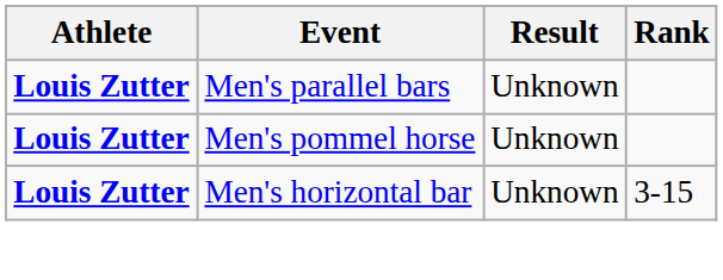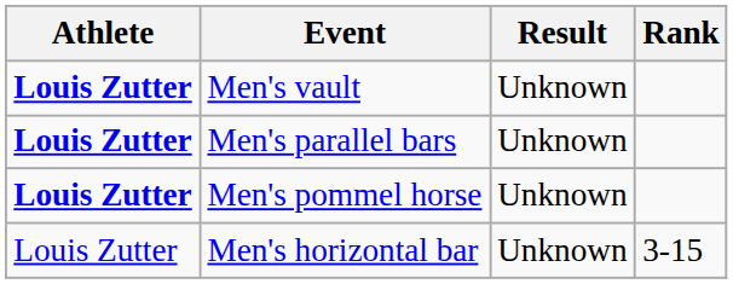 <table class="wikitable" style="font-size:90%">
 <tr>
 <th>Athlete</th>
 <th>Event</th>
 <th>Result</th>
 <th>Rank</th>
+</tr>
+<tr>
+<td><strong><a href='#'>Louis Zutter</a></strong></td>
+<td><a href='#'>Men's vault</a></td>
+<td>Unknown</td>
+<td></td>
 </tr>
 <tr>
 <td><strong><a href='#'>Louis Zutter</a></strong></td>
 <td><a href='#'>Men's parallel bars</a></td>
 <td>Unknown</td>
 <td></td>
 </tr>
 <tr>
 <td><strong><a href='#'>Louis Zutter</a></strong></td>
 <td><a href='#'>Men's pommel horse</a></td>
 <td>Unknown</td>
 <td></td>
 </tr>
 <tr>
-<td><strong><a href='#'>Louis Zutter</a></strong></td>
+<td><a href='#'>Louis Zutter</a></td>
 <td><a href='#'>Men's horizontal bar</a></td>
 <td>Unknown</td>
 <td>3-15</td>
 </tr>
 </table>
